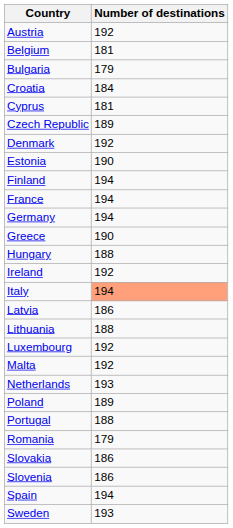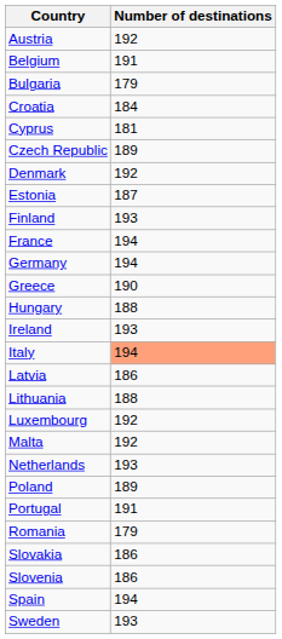 <table class="wikitable sortable">
 <tr>
 <th>Country</th>
 <th>Number of destinations</th>
 </tr>
 <tr>
 <td><a href='#'>Austria</a></td>
 <td>192</td>
 </tr>
 <tr>
 <td><a href='#'>Belgium</a></td>
-<td>181</td>
+<td>191</td>
 </tr>
 <tr>
 <td><a href='#'>Bulgaria</a></td>
 <td>179</td>
 </tr>
 <tr>
 <td><a href='#'>Croatia</a></td>
 <td>184</td>
 </tr>
 <tr>
 <td><a href='#'>Cyprus</a></td>
 <td>181</td>
 </tr>
 <tr>
 <td><a href='#'>Czech Republic</a></td>
 <td>189</td>
 </tr>
 <tr>
 <td><a href='#'>Denmark</a></td>
 <td>192</td>
 </tr>
 <tr>
 <td><a href='#'>Estonia</a></td>
-<td>190</td>
+<td>187</td>
 </tr>
 <tr>
 <td><a href='#'>Finland</a></td>
-<td>194</td>
+<td>193</td>
 </tr>
 <tr>
 <td><a href='#'>France</a></td>
 <td>194</td>
 </tr>
 <tr>
 <td><a href='#'>Germany</a></td>
 <td>194</td>
 </tr>
 <tr>
 <td><a href='#'>Greece</a></td>
 <td>190</td>
 </tr>
 <tr>
 <td><a href='#'>Hungary</a></td>
 <td>188</td>
 </tr>
 <tr>
 <td><a href='#'>Ireland</a></td>
-<td>192</td>
+<td>193</td>
 </tr>
 <tr>
 <td><a href='#'>Italy</a></td>
 <td style="background: lightsalmon;">194</td>
 </tr>
 <tr>
 <td><a href='#'>Latvia</a></td>
 <td>186</td>
 </tr>
 <tr>
 <td><a href='#'>Lithuania</a></td>
 <td>188</td>
 </tr>
 <tr>
 <td><a href='#'>Luxembourg</a></td>
 <td>192</td>
 </tr>
 <tr>
 <td><a href='#'>Malta</a></td>
 <td>192</td>
 </tr>
 <tr>
 <td><a href='#'>Netherlands</a></td>
 <td>193</td>
 </tr>
 <tr>
 <td><a href='#'>Poland</a></td>
 <td>189</td>
 </tr>
 <tr>
 <td><a href='#'>Portugal</a></td>
-<td>188</td>
+<td>191</td>
 </tr>
 <tr>
 <td><a href='#'>Romania</a></td>
 <td>179</td>
 </tr>
 <tr>
 <td><a href='#'>Slovakia</a></td>
 <td>186</td>
 </tr>
 <tr>
 <td><a href='#'>Slovenia</a></td>
 <td>186</td>
 </tr>
 <tr>
 <td><a href='#'>Spain</a></td>
 <td>194</td>
 </tr>
 <tr>
 <td><a href='#'>Sweden</a></td>
 <td>193</td>
 </tr>
 </table>
